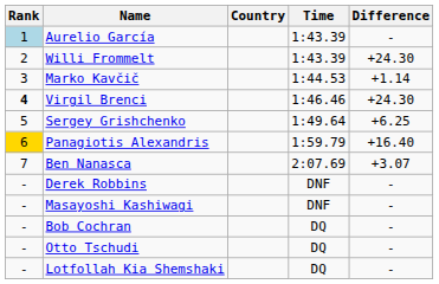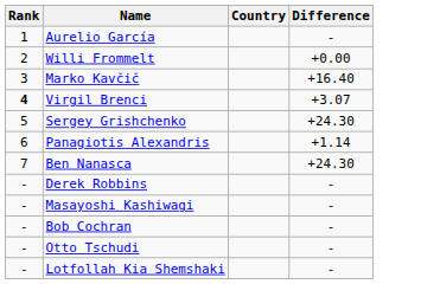 <table class="wikitable sortable" style="text-align:center">
 <tr>
 <th>Rank</th>
 <th>Name</th>
 <th>Country</th>
-<th>Time</th>
 <th>Difference</th>
 </tr>
 <tr>
-<td style="background: lightblue;">1</td>
+<td>1</td>
 <td align=left><a href='#'>Aurelio García</a></td>
 <td align=left></td>
-<td>1:43.39</td>
 <td>-</td>
 </tr>
 <tr>
 <td>2</td>
 <td align=left><a href='#'>Willi Frommelt</a></td>
 <td align=left></td>
-<td>1:43.39</td>
-<td>+24.30</td>
+<td>+0.00</td>
 </tr>
 <tr>
 <td>3</td>
 <td align=left><a href='#'>Marko Kavčič</a></td>
 <td align=left></td>
-<td>1:44.53</td>
-<td>+1.14</td>
+<td>+16.40</td>
 </tr>
 <tr>
 <td><strong>4</strong></td>
 <td align=left><a href='#'>Virgil Brenci</a></td>
 <td align=left></td>
-<td>1:46.46</td>
-<td>+24.30</td>
+<td>+3.07</td>
 </tr>
 <tr>
 <td>5</td>
 <td align=left><a href='#'>Sergey Grishchenko</a></td>
 <td align=left></td>
-<td>1:49.64</td>
-<td>+6.25</td>
+<td>+24.30</td>
 </tr>
 <tr>
-<td style="background: gold;">6</td>
+<td>6</td>
 <td align=left><a href='#'>Panagiotis Alexandris</a></td>
 <td align=left></td>
-<td>1:59.79</td>
-<td>+16.40</td>
+<td>+1.14</td>
 </tr>
 <tr>
 <td>7</td>
 <td align=left><a href='#'>Ben Nanasca</a></td>
 <td align=left></td>
-<td>2:07.69</td>
-<td>+3.07</td>
+<td>+24.30</td>
 </tr>
 <tr>
 <td>-</td>
 <td align=left><a href='#'>Derek Robbins</a></td>
 <td align=left></td>
-<td>DNF</td>
 <td>-</td>
 </tr>
 <tr>
 <td>-</td>
 <td align=left><a href='#'>Masayoshi Kashiwagi</a></td>
 <td align=left></td>
-<td>DNF</td>
 <td>-</td>
 </tr>
 <tr>
 <td>-</td>
 <td align=left><a href='#'>Bob Cochran</a></td>
 <td align=left></td>
-<td>DQ</td>
 <td>-</td>
 </tr>
 <tr>
 <td>-</td>
 <td align=left><a href='#'>Otto Tschudi</a></td>
 <td align=left></td>
-<td>DQ</td>
 <td>-</td>
 </tr>
 <tr>
 <td>-</td>
 <td align=left><a href='#'>Lotfollah Kia Shemshaki</a></td>
 <td align=left></td>
-<td>DQ</td>
 <td>-</td>
 </tr>
 </table>
